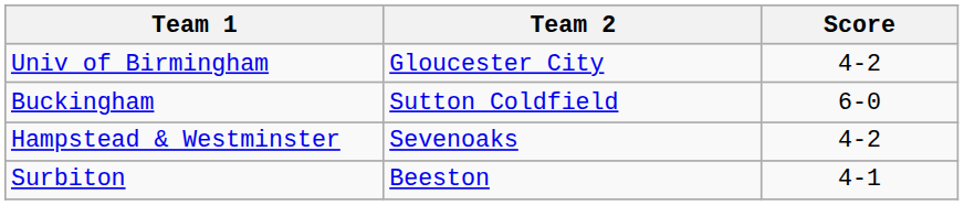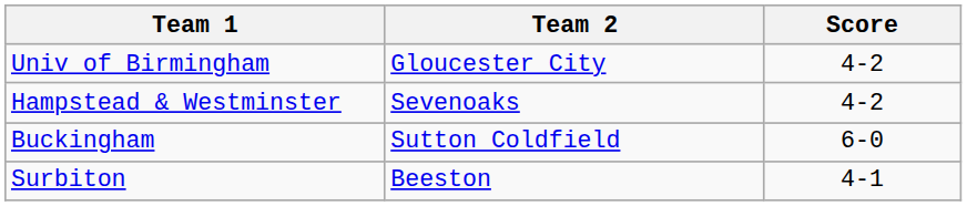 <table class="wikitable" style="font-size: 100%">
 <tr>
 <th width=200>Team 1</th>
 <th width=200>Team 2</th>
 <th width=100>Score</th>
 </tr>
 <tr>
 <td><a href='#'>Univ of Birmingham</a></td>
 <td><a href='#'>Gloucester City</a></td>
 <td align=center>4-2</td>
 </tr>
 <tr>
+<td><a href='#'>Hampstead & Westminster</a></td>
+<td><a href='#'>Sevenoaks</a></td>
+<td align=center>4-2</td>
+</tr>
+<tr>
 <td><a href='#'>Buckingham</a></td>
 <td><a href='#'>Sutton Coldfield</a></td>
 <td align=center>6-0</td>
-</tr>
-<tr>
-<td><a href='#'>Hampstead & Westminster</a></td>
-<td><a href='#'>Sevenoaks</a></td>
-<td align=center>4-2</td>
 </tr>
 <tr>
 <td><a href='#'>Surbiton</a></td>
 <td><a href='#'>Beeston</a></td>
 <td align=center>4-1</td>
 </tr>
 </table>
